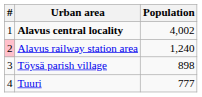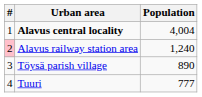 <table class="wikitable sortable">
 <tr>
 <th>#</th>
 <th>Urban area</th>
 <th>Population</th>
 </tr>
 <tr>
 <td align="center">1</td>
 <td><strong>Alavus central locality</strong></td>
-<td align="right">4,002</td>
+<td align="right">4,004</td>
 </tr>
 <tr>
 <td align="center" style="background: pink;">2</td>
 <td><a href='#'>Alavus railway station area</a></td>
 <td align="right">1,240</td>
 </tr>
 <tr>
 <td align="center">3</td>
 <td><a href='#'>Töysä parish village</a></td>
-<td align="right">898</td>
+<td align="right">890</td>
 </tr>
 <tr>
 <td align="center">4</td>
 <td><a href='#'>Tuuri</a></td>
 <td align="right">777</td>
 </tr>
 </table>
